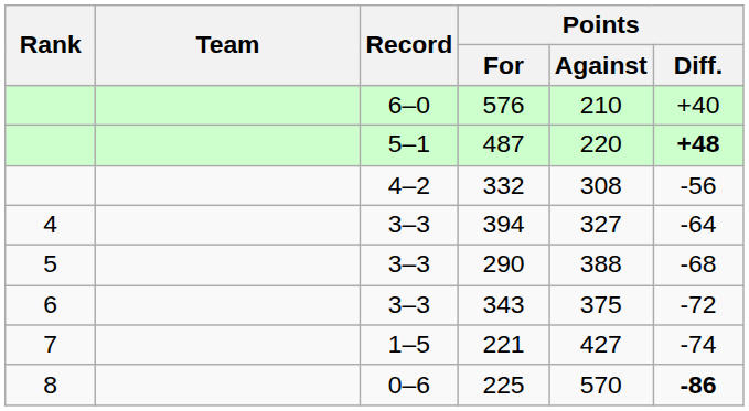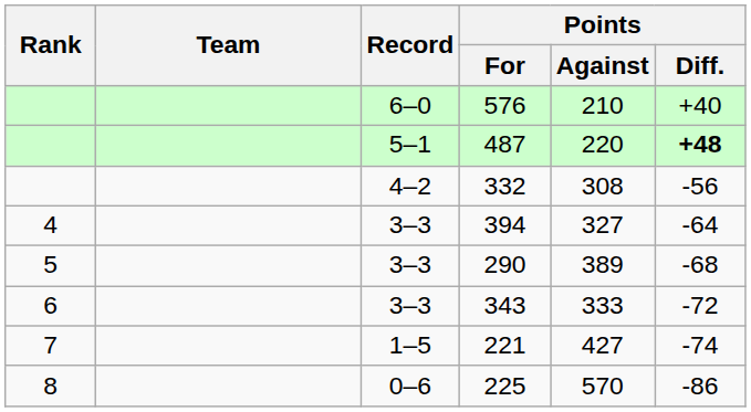 <table class="wikitable" style="text-align: center">
 <tr>
 <th rowspan="2" width="50">Rank</th>
 <th rowspan="2" width="160">Team</th>
 <th rowspan="2" width="50">Record</th>
 <th colspan="3">Points</th>
 </tr>
 <tr>
 <th width="50">For</th>
 <th width="50">Against</th>
 <th width="50">Diff.</th>
 </tr>
 <tr bgcolor="ccffcc">
 <td></td>
 <td align="left"></td>
 <td>6–0</td>
 <td>576</td>
 <td>210</td>
 <td>+40</td>
 </tr>
 <tr bgcolor="ccffcc">
 <td></td>
 <td align="left"></td>
 <td>5–1</td>
 <td>487</td>
 <td>220</td>
 <td><strong>+48</strong></td>
 </tr>
 <tr bgcolor="">
 <td></td>
 <td align="left"></td>
 <td>4–2</td>
 <td>332</td>
 <td>308</td>
 <td>-56</td>
 </tr>
 <tr bgcolor="">
 <td>4</td>
 <td align="left"></td>
 <td>3–3</td>
 <td>394</td>
 <td>327</td>
 <td>-64</td>
 </tr>
 <tr bgcolor="">
 <td>5</td>
 <td align="left"></td>
 <td>3–3</td>
 <td>290</td>
-<td>388</td>
+<td>389</td>
 <td>-68</td>
 </tr>
 <tr>
 <td>6</td>
 <td align="left"></td>
 <td>3–3</td>
 <td>343</td>
-<td>375</td>
+<td>333</td>
 <td>-72</td>
 </tr>
 <tr>
 <td>7</td>
 <td align="left"></td>
 <td>1–5</td>
 <td>221</td>
 <td>427</td>
 <td>-74</td>
 </tr>
 <tr>
 <td>8</td>
 <td align="left"></td>
 <td>0–6</td>
 <td>225</td>
 <td>570</td>
-<td><strong>-86</strong></td>
+<td>-86</td>
 </tr>
 </table>
